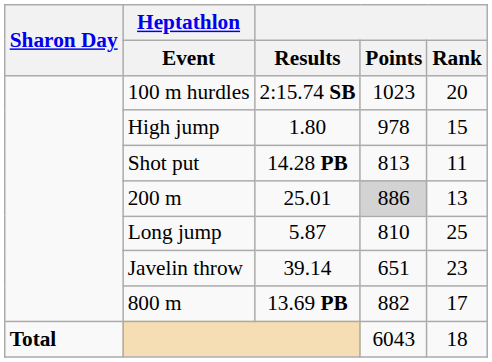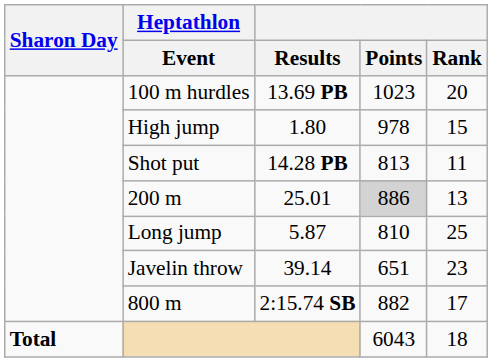 <table class=wikitable style="font-size:90%;">
 <tr>
 <th rowspan="2"><a href='#'>Sharon Day</a></th>
 <th><a href='#'>Heptathlon</a></th>
 <th colspan="3"></th>
 </tr>
 <tr>
 <th>Event</th>
 <th>Results</th>
 <th>Points</th>
 <th>Rank</th>
 </tr>
 <tr style="border-top: single;">
 <td rowspan="7"></td>
 <td>100 m hurdles</td>
-<td align=center>2:15.74 <strong>SB</strong></td>
+<td align=center>13.69 <strong>PB</strong></td>
 <td align=center>1023</td>
 <td align=center>20</td>
 </tr>
 <tr>
 <td>High jump</td>
 <td align=center>1.80</td>
 <td align=center>978</td>
 <td align=center>15</td>
 </tr>
 <tr>
 <td>Shot put</td>
 <td align=center>14.28 <strong>PB</strong></td>
 <td align=center>813</td>
 <td align=center>11</td>
 </tr>
 <tr>
 <td>200 m</td>
 <td align=center>25.01</td>
 <td align=center style="background: lightgrey;">886</td>
 <td align=center>13</td>
 </tr>
 <tr>
 <td>Long jump</td>
 <td align=center>5.87</td>
 <td align=center>810</td>
 <td align=center>25</td>
 </tr>
 <tr>
 <td>Javelin throw</td>
 <td align=center>39.14</td>
 <td align=center>651</td>
 <td align=center>23</td>
 </tr>
 <tr>
 <td>800 m</td>
-<td align=center>13.69 <strong>PB</strong></td>
+<td align=center>2:15.74 <strong>SB</strong></td>
 <td align=center>882</td>
 <td align=center>17</td>
 </tr>
 <tr style="border-top: single;">
 <td><strong>Total</strong></td>
 <td colspan="2" style="background:wheat;"></td>
 <td align=center>6043</td>
 <td align=center>18</td>
 </tr>
 </table>
